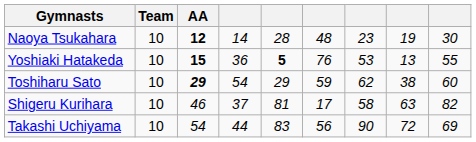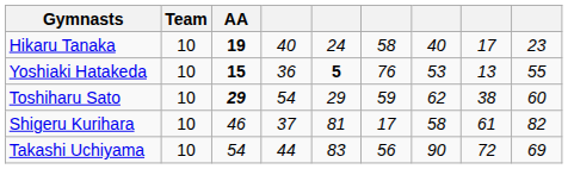 <table class="wikitable sortable collapsible autocollapse plainrowheaders" style="text-align:center; font-size:95%;">
 <tr>
 <th width=28% class=unsortable>Gymnasts</th>
 <th width=9% class=unsortable>Team</th>
 <th width=9% class=unsortable>AA</th>
 <th width=9% class=unsortable></th>
 <th width=9% class=unsortable></th>
 <th width=9% class=unsortable></th>
 <th width=9% class=unsortable></th>
 <th width=9% class=unsortable></th>
 <th width=9% class=unsortable></th>
 </tr>
 <tr>
-<td align=left><a href='#'>Naoya Tsukahara</a></td>
+<td align=left><a href='#'>Hikaru Tanaka</a></td>
 <td>10</td>
-<td><strong>12</strong></td>
-<td><em>14</em></td>
-<td><em>28</em></td>
-<td><em>48</em></td>
+<td><strong>19</strong></td>
+<td><em>40</em></td>
+<td><em>24</em></td>
+<td><em>58</em></td>
+<td><em>40</em></td>
+<td><em>17</em></td>
 <td><em>23</em></td>
-<td><em>19</em></td>
-<td><em>30</em></td>
 </tr>
 <tr>
 <td align=left><a href='#'>Yoshiaki Hatakeda</a></td>
 <td>10</td>
 <td><strong>15</strong></td>
 <td><em>36</em></td>
 <td><strong>5</strong></td>
 <td><em>76</em></td>
 <td><em>53</em></td>
 <td><em>13</em></td>
 <td><em>55</em></td>
 </tr>
 <tr>
 <td align=left><a href='#'>Toshiharu Sato</a></td>
 <td>10</td>
 <td><strong><em>29</em></strong></td>
 <td><em>54</em></td>
 <td><em>29</em></td>
 <td><em>59</em></td>
 <td><em>62</em></td>
 <td><em>38</em></td>
 <td><em>60</em></td>
 </tr>
 <tr>
 <td align=left><a href='#'>Shigeru Kurihara</a></td>
 <td>10</td>
 <td><em>46</em></td>
 <td><em>37</em></td>
 <td><em>81</em></td>
 <td><em>17</em></td>
 <td><em>58</em></td>
-<td><em>63</em></td>
+<td><em>61</em></td>
 <td><em>82</em></td>
 </tr>
 <tr>
 <td align=left><a href='#'>Takashi Uchiyama</a></td>
 <td>10</td>
 <td><em>54</em></td>
 <td><em>44</em></td>
 <td><em>83</em></td>
 <td><em>56</em></td>
 <td><em>90</em></td>
 <td><em>72</em></td>
 <td><em>69</em></td>
 </tr>
 </table>
